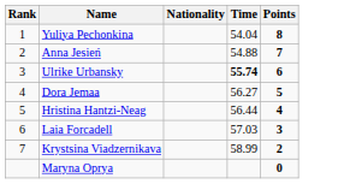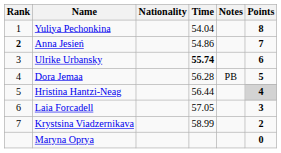 <table class="wikitable sortable" style="text-align:center">
 <tr>
 <th>Rank</th>
 <th>Name</th>
 <th>Nationality</th>
 <th>Time</th>
+<th>Notes</th>
 <th>Points</th>
 </tr>
 <tr>
 <td>1</td>
 <td align=left><a href='#'>Yuliya Pechonkina</a></td>
 <td align=left></td>
 <td>54.04</td>
+<td></td>
 <td><strong>8</strong></td>
 </tr>
 <tr>
-<td>2</td>
+<td><strong>2</strong></td>
 <td align=left><a href='#'>Anna Jesień</a></td>
 <td align=left></td>
-<td>54.88</td>
+<td>54.86</td>
+<td></td>
 <td><strong>7</strong></td>
 </tr>
 <tr>
 <td>3</td>
 <td align=left><a href='#'>Ulrike Urbansky</a></td>
 <td align=left></td>
 <td><strong>55.74</strong></td>
+<td></td>
 <td><strong>6</strong></td>
 </tr>
 <tr>
 <td>4</td>
 <td align=left><a href='#'>Dora Jemaa</a></td>
 <td align=left></td>
-<td>56.27</td>
+<td>56.28</td>
+<td>PB</td>
 <td><strong>5</strong></td>
 </tr>
 <tr>
 <td>5</td>
 <td align=left><a href='#'>Hristina Hantzi-Neag</a></td>
 <td align=left></td>
 <td>56.44</td>
-<td><strong>4</strong></td>
+<td></td>
+<td style="background: lightgrey;"><strong>4</strong></td>
 </tr>
 <tr>
 <td>6</td>
 <td align=left><a href='#'>Laia Forcadell</a></td>
 <td align=left></td>
-<td>57.03</td>
+<td>57.05</td>
+<td></td>
 <td><strong>3</strong></td>
 </tr>
 <tr>
 <td>7</td>
 <td align=left><a href='#'>Krystsina Viadzernikava</a></td>
 <td align=left></td>
 <td>58.99</td>
+<td></td>
 <td><strong>2</strong></td>
 </tr>
 <tr>
 <td></td>
 <td align=left><a href='#'>Maryna Oprya</a></td>
 <td align=left></td>
 <td></td>
+<td></td>
 <td><strong>0</strong></td>
 </tr>
 </table>
